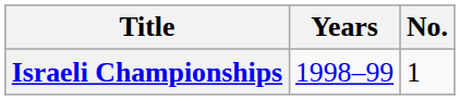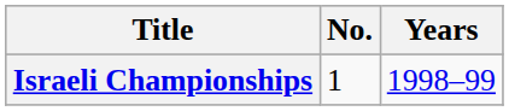 <table class="wikitable plainrowheaders">
 <tr>
 <th scope=col>Title</th>
+<th scope=col>No.</th>
 <th scope=col>Years</th>
-<th scope=col>No.</th>
 </tr>
 <tr>
 <th scope=row><a href='#'>Israeli Championships</a></th>
+<td>1</td>
 <td><a href='#'>1998–99</a></td>
-<td>1</td>
 </tr>
 </table>
